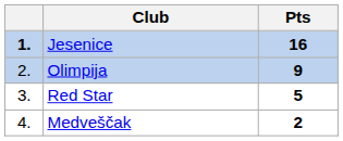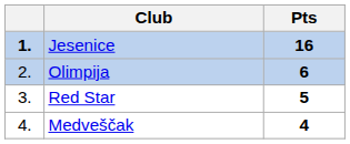 <table class="wikitable">
 <tr>
 <th width="30"></th>
 <th width="200">Club</th>
 <th width="70">Pts</th>
 </tr>
 <tr bgcolor="#BCD2EE" align="center">
 <td><strong>1.</strong></td>
 <td align="left"><a href='#'>Jesenice</a></td>
 <td><strong>16</strong></td>
 </tr>
 <tr bgcolor="#BCD2EE" align="center">
 <td>2.</td>
 <td align="left"><a href='#'>Olimpija</a></td>
-<td><strong>9</strong></td>
+<td><strong>6</strong></td>
 </tr>
 <tr bgcolor="#FFFFFF" align="center">
 <td>3.</td>
 <td align="left"><a href='#'>Red Star</a></td>
 <td><strong>5</strong></td>
 </tr>
 <tr bgcolor="#FFFFFF" align="center">
 <td>4.</td>
 <td align="left"><a href='#'>Medveščak</a></td>
-<td><strong>2</strong></td>
+<td><strong>4</strong></td>
 </tr>
 </table>
